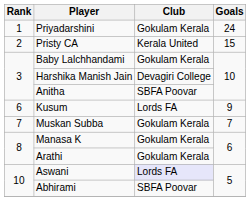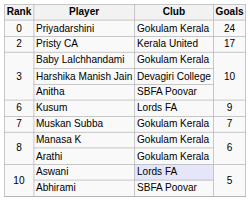 <table class="wikitable" style="text-align:"center">
 <tr>
 <th>Rank</th>
 <th>Player</th>
 <th>Club</th>
 <th>Goals</th>
 </tr>
 <tr>
-<td rowspan="1" align="center">1</td>
+<td rowspan="1" align="center">0</td>
 <td align="left"> Priyadarshini</td>
 <td align="left">Gokulam Kerala</td>
 <td rowspan="1" align="center">24</td>
 </tr>
 <tr>
 <td rowspan="1" align="center">2</td>
 <td align="left"> Pristy CA</td>
 <td align="left">Kerala United</td>
-<td rowspan="1" align="center">15</td>
+<td rowspan="1" align="center">17</td>
 </tr>
 <tr>
 <td rowspan="3" align="center">3</td>
 <td align="left"> Baby Lalchhandami</td>
 <td align="left">Gokulam Kerala</td>
 <td rowspan="3" align="center">10</td>
 </tr>
 <tr>
 <td align="left"> Harshika Manish Jain</td>
 <td align="left">Devagiri College</td>
 </tr>
 <tr>
 <td align="left"> Anitha</td>
 <td align="left">SBFA Poovar</td>
 </tr>
 <tr>
 <td rowspan="1" align="center">6</td>
 <td align="left"> Kusum</td>
 <td align="left">Lords FA</td>
 <td rowspan="1" align="center">9</td>
 </tr>
 <tr>
 <td rowspan="1" align="center">7</td>
 <td align="left"> Muskan Subba</td>
 <td align="left">Gokulam Kerala</td>
 <td rowspan="1" align="center">7</td>
 </tr>
 <tr>
 <td rowspan="2" align="center">8</td>
 <td align="left"> Manasa K</td>
 <td align="left">Gokulam Kerala</td>
 <td rowspan="2" align="center">6</td>
 </tr>
 <tr>
 <td align="left"> Arathi</td>
 <td align="left">Gokulam Kerala</td>
 </tr>
 <tr>
 <td rowspan="2" align="center">10</td>
 <td align="left"> Aswani</td>
 <td align="left" style="background: lavender;">Lords FA</td>
 <td rowspan="2" align="center">5</td>
 </tr>
 <tr>
 <td align="left"> Abhirami</td>
 <td align="left">SBFA Poovar</td>
 </tr>
 <tr>
 </tr>
 </table>
